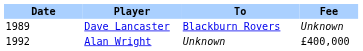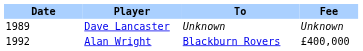 <table border="0" cellspacing="0" cellpadding="2">
 <tr bgcolor=AAD0FF>
 <th width=20%>Date</th>
 <th width=25%>Player</th>
 <th width=30%>To</th>
 <th width=15%>Fee</th>
 </tr>
 <tr>
 <td>1989</td>
 <td><a href='#'>Dave Lancaster</a></td>
-<td><a href='#'>Blackburn Rovers</a></td>
+<td><em>Unknown</em></td>
 <td><em>Unknown</em></td>
 </tr>
 <tr>
 <td>1992</td>
 <td><a href='#'>Alan Wright</a></td>
-<td><em>Unknown</em></td>
+<td><a href='#'>Blackburn Rovers</a></td>
 <td>£400,000</td>
 </tr>
 </table>
